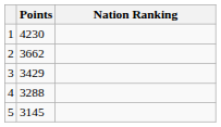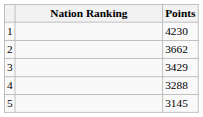 <table class="wikitable col3right">
 <tr>
 <th></th>
+<th style="width:200px; white-space:nowrap;">Nation Ranking</th>
 <th style="width:20px;">Points</th>
-<th style="width:200px; white-space:nowrap;">Nation Ranking</th>
 </tr>
 <tr>
 <td>1</td>
+<td></td>
 <td>4230</td>
-<td></td>
 </tr>
 <tr>
 <td>2</td>
+<td></td>
 <td>3662</td>
-<td></td>
 </tr>
 <tr>
 <td>3</td>
+<td></td>
 <td>3429</td>
-<td></td>
 </tr>
 <tr>
 <td>4</td>
+<td></td>
 <td>3288</td>
-<td></td>
 </tr>
 <tr>
 <td>5</td>
+<td></td>
 <td>3145</td>
-<td></td>
 </tr>
 </table>
